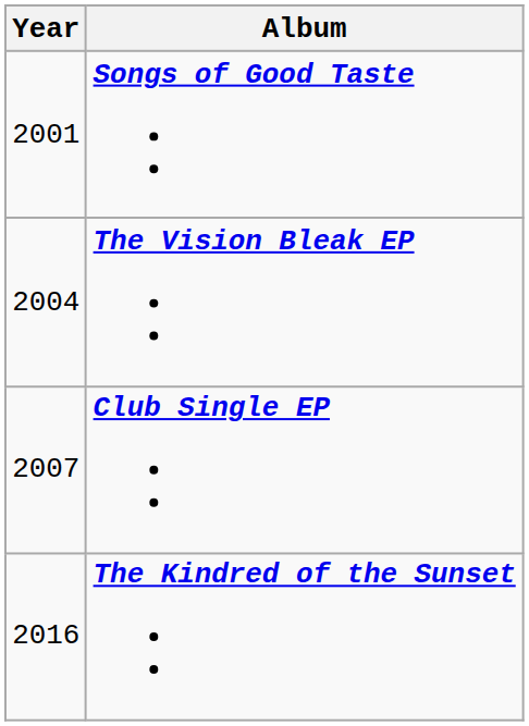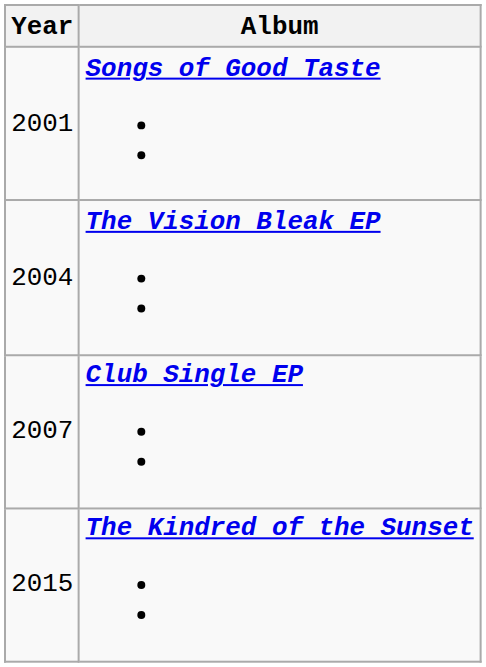 <table class="wikitable">
 <tr>
 <th>Year</th>
 <th>Album</th>
 </tr>
 <tr>
 <td>2001</td>
 <td><strong><em><a href='#'>Songs of Good Taste</a></em></strong><br><ul><li></li><li></li></ul></td>
 </tr>
 <tr>
 <td>2004</td>
 <td><strong><em><a href='#'>The Vision Bleak EP</a></em></strong><br><ul><li></li><li></li></ul></td>
 </tr>
 <tr>
 <td>2007</td>
 <td><strong><em><a href='#'>Club Single EP</a></em></strong><br><ul><li></li><li></li></ul></td>
 </tr>
 <tr>
-<td>2016</td>
+<td>2015</td>
 <td><strong><em><a href='#'>The Kindred of the Sunset</a></em></strong><br><ul><li></li><li></li></ul></td>
 </tr>
 </table>
